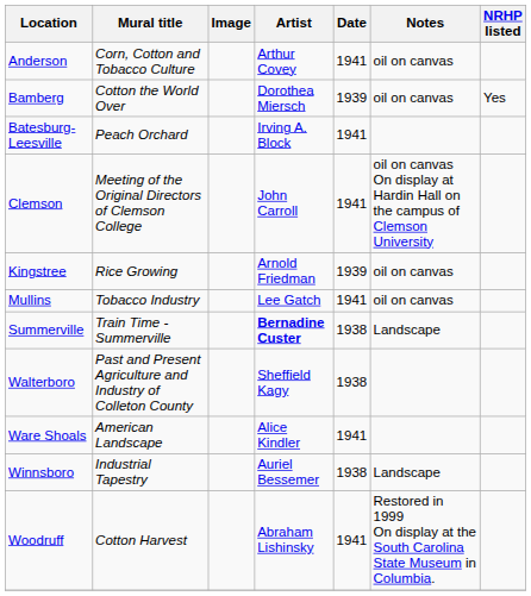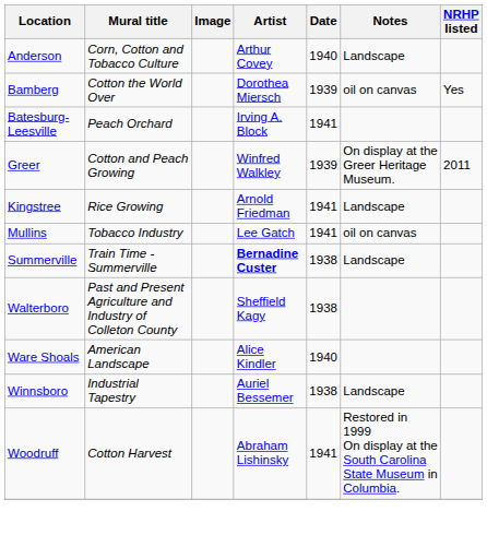 <table class="wikitable sortable">
 <tr>
 <th>Location</th>
 <th>Mural title</th>
 <th>Image</th>
 <th>Artist</th>
 <th>Date</th>
 <th>Notes</th>
 <th><a href='#'>NRHP</a><br>listed</th>
 </tr>
 <tr>
 <td><a href='#'>Anderson</a></td>
 <td><em>Corn, Cotton and Tobacco Culture</em></td>
 <td></td>
 <td><a href='#'>Arthur Covey</a></td>
-<td>1941</td>
-<td>oil on canvas</td>
+<td>1940</td>
+<td>Landscape</td>
 <td></td>
 </tr>
 <tr>
 <td><a href='#'>Bamberg</a></td>
 <td><em>Cotton the World Over</em></td>
 <td></td>
 <td><a href='#'>Dorothea Miersch</a></td>
 <td>1939</td>
 <td>oil on canvas</td>
 <td>Yes</td>
 </tr>
 <tr>
 <td><a href='#'>Batesburg-Leesville</a></td>
 <td><em>Peach Orchard</em></td>
 <td></td>
 <td><a href='#'>Irving A. Block</a></td>
 <td>1941</td>
 <td></td>
 <td></td>
 </tr>
 <tr>
-<td><a href='#'>Clemson</a></td>
-<td><em>Meeting of the Original Directors of Clemson College</em></td>
-<td></td>
-<td><a href='#'>John Carroll</a></td>
-<td>1941</td>
-<td>oil on canvas<br>On display at Hardin Hall on the campus of <a href='#'>Clemson University</a></td>
-<td></td>
+<td><a href='#'>Greer</a></td>
+<td><em>Cotton and Peach Growing</em></td>
+<td><br></td>
+<td><a href='#'>Winfred Walkley</a></td>
+<td>1939</td>
+<td>On display at the Greer Heritage Museum.</td>
+<td>2011</td>
 </tr>
 <tr>
 <td><a href='#'>Kingstree</a></td>
 <td><em>Rice Growing</em></td>
 <td></td>
 <td><a href='#'>Arnold Friedman</a></td>
-<td>1939</td>
-<td>oil on canvas</td>
+<td>1941</td>
+<td>Landscape</td>
 <td></td>
 </tr>
 <tr>
 <td><a href='#'>Mullins</a></td>
 <td><em>Tobacco Industry</em></td>
 <td></td>
 <td><a href='#'>Lee Gatch</a></td>
 <td>1941</td>
 <td>oil on canvas</td>
 <td></td>
 </tr>
 <tr>
 <td><a href='#'>Summerville</a></td>
 <td><em>Train Time - Summerville</em></td>
 <td></td>
 <td><strong><a href='#'>Bernadine Custer</a></strong></td>
 <td>1938</td>
 <td>Landscape</td>
 <td></td>
 </tr>
 <tr>
 <td><a href='#'>Walterboro</a></td>
 <td><em>Past and Present Agriculture and Industry of Colleton County</em></td>
 <td></td>
 <td><a href='#'>Sheffield Kagy</a></td>
 <td>1938</td>
 <td></td>
 <td></td>
 </tr>
 <tr>
 <td><a href='#'>Ware Shoals</a></td>
 <td><em>American Landscape</em></td>
 <td></td>
 <td><a href='#'>Alice Kindler</a></td>
-<td>1941</td>
+<td>1940</td>
 <td></td>
 <td></td>
 </tr>
 <tr>
 <td><a href='#'>Winnsboro</a></td>
 <td><em>Industrial Tapestry</em></td>
 <td></td>
 <td><a href='#'>Auriel Bessemer</a></td>
 <td>1938</td>
 <td>Landscape</td>
 <td></td>
 </tr>
 <tr>
 <td><a href='#'>Woodruff</a></td>
 <td><em>Cotton Harvest</em></td>
 <td></td>
 <td><a href='#'>Abraham Lishinsky</a></td>
 <td>1941</td>
 <td>Restored in 1999 <br>On display at the <a href='#'>South Carolina State Museum</a> in <a href='#'>Columbia</a>.</td>
 <td></td>
 </tr>
 <tr>
 </tr>
 </table>
